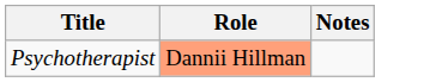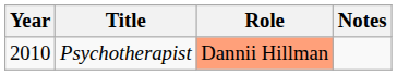 <table class="wikitable">
 <tr>
+<th>Year</th>
 <th>Title</th>
 <th>Role</th>
 <th>Notes</th>
 </tr>
 <tr>
+<td>2010</td>
 <td><em>Psychotherapist</em></td>
 <td style="background: lightsalmon;">Dannii Hillman</td>
 <td></td>
 </tr>
 </table>
